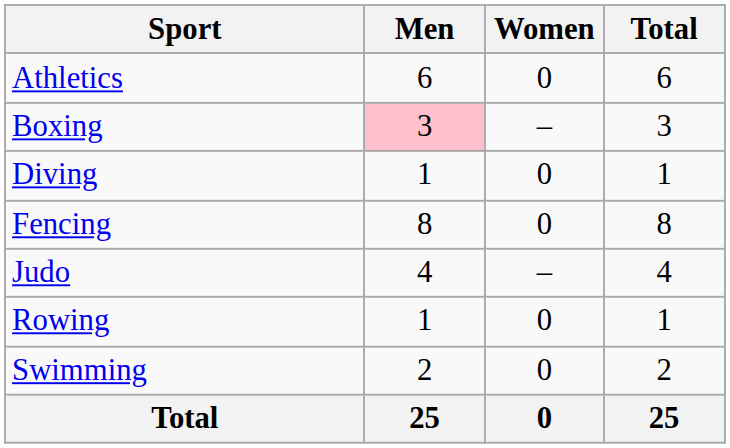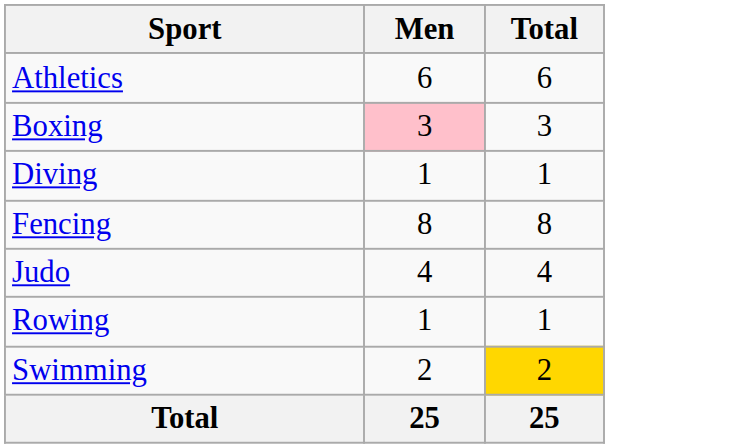 <table class="wikitable sortable" style="text-align:center;">
 <tr>
 <th width=180>Sport</th>
 <th width=55>Men</th>
-<th width=55>Women</th>
 <th width=55>Total</th>
 </tr>
 <tr>
 <td align=left><a href='#'>Athletics</a></td>
 <td>6</td>
-<td>0</td>
 <td>6</td>
 </tr>
 <tr>
 <td align=left><a href='#'>Boxing</a></td>
 <td style="background: pink;">3</td>
-<td>–</td>
 <td>3</td>
 </tr>
 <tr>
 <td align=left><a href='#'>Diving</a></td>
 <td>1</td>
-<td>0</td>
 <td>1</td>
 </tr>
 <tr>
 <td align=left><a href='#'>Fencing</a></td>
 <td>8</td>
-<td>0</td>
 <td>8</td>
 </tr>
 <tr>
 <td align=left><a href='#'>Judo</a></td>
 <td>4</td>
-<td>–</td>
 <td>4</td>
 </tr>
 <tr>
 <td align=left><a href='#'>Rowing</a></td>
 <td>1</td>
-<td>0</td>
 <td>1</td>
 </tr>
 <tr>
 <td align=left><a href='#'>Swimming</a></td>
 <td>2</td>
-<td>0</td>
-<td>2</td>
+<td style="background: gold;">2</td>
 </tr>
 <tr>
 <th>Total</th>
 <th>25</th>
-<th>0</th>
 <th>25</th>
 </tr>
 </table>
